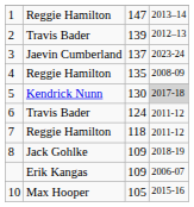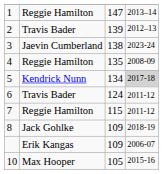 <table class="wikitable">
 <tr>
 </tr>
 <tr>
 <td>1</td>
 <td>Reggie Hamilton</td>
 <td>147</td>
 <td style="font-size:80%;">2013–14</td>
 </tr>
 <tr>
 <td>2</td>
 <td>Travis Bader</td>
 <td>139</td>
 <td style="font-size:80%;">2012–13</td>
 </tr>
 <tr>
 <td>3</td>
 <td>Jaevin Cumberland</td>
-<td>137</td>
+<td>138</td>
 <td style="font-size:80%;">2023-24</td>
 </tr>
 <tr>
 <td>4</td>
 <td>Reggie Hamilton</td>
 <td>135</td>
 <td style="font-size:80%;">2008-09</td>
 </tr>
 <tr>
 <td>5</td>
 <td><a href='#'>Kendrick Nunn</a></td>
-<td>130</td>
+<td>134</td>
 <td style="background: lightgrey; font-size:80%;">2017-18</td>
 </tr>
 <tr>
 <td>6</td>
 <td>Travis Bader</td>
 <td>124</td>
 <td style="font-size:80%;">2011-12</td>
 </tr>
 <tr>
 <td>7</td>
 <td>Reggie Hamilton</td>
-<td>118</td>
+<td>115</td>
 <td style="font-size:80%;">2011-12</td>
 </tr>
 <tr>
 <td>8</td>
 <td>Jack Gohlke</td>
 <td>109</td>
 <td style="font-size:80%;">2018-19</td>
 </tr>
 <tr>
 <td></td>
 <td>Erik Kangas</td>
 <td>109</td>
 <td style="font-size:80%;">2006-07</td>
 </tr>
 <tr>
 <td>10</td>
 <td>Max Hooper</td>
 <td>105</td>
 <td style="font-size:80%;">2015-16</td>
 </tr>
 </table>
